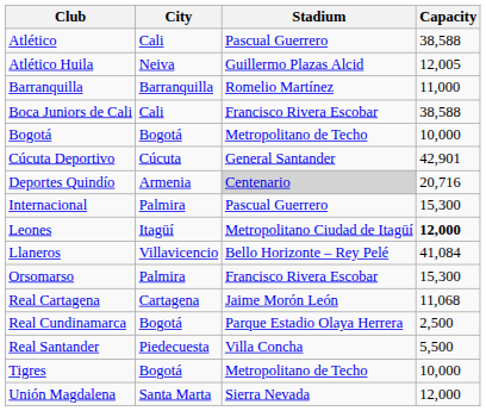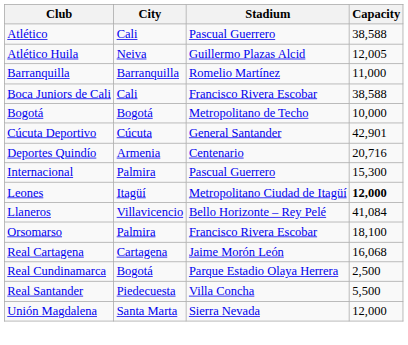 <table class="wikitable sortable">
 <tr>
 <th>Club</th>
 <th>City</th>
 <th>Stadium</th>
 <th>Capacity</th>
 </tr>
 <tr>
 <td><a href='#'>Atlético</a></td>
 <td><a href='#'>Cali</a></td>
 <td><a href='#'>Pascual Guerrero</a></td>
 <td>38,588</td>
 </tr>
 <tr>
 <td><a href='#'>Atlético Huila</a></td>
 <td><a href='#'>Neiva</a></td>
 <td><a href='#'>Guillermo Plazas Alcid</a></td>
 <td>12,005</td>
 </tr>
 <tr>
 <td><a href='#'>Barranquilla</a></td>
 <td><a href='#'>Barranquilla</a></td>
 <td><a href='#'>Romelio Martínez</a></td>
 <td>11,000</td>
 </tr>
 <tr>
 <td><a href='#'>Boca Juniors de Cali</a></td>
 <td><a href='#'>Cali</a></td>
 <td><a href='#'>Francisco Rivera Escobar</a></td>
 <td>38,588</td>
 </tr>
 <tr>
 <td><a href='#'>Bogotá</a></td>
 <td><a href='#'>Bogotá</a></td>
 <td><a href='#'>Metropolitano de Techo</a></td>
 <td>10,000</td>
 </tr>
 <tr>
 <td><a href='#'>Cúcuta Deportivo</a></td>
 <td><a href='#'>Cúcuta</a></td>
 <td><a href='#'>General Santander</a></td>
 <td>42,901</td>
 </tr>
 <tr>
 <td><a href='#'>Deportes Quindío</a></td>
 <td><a href='#'>Armenia</a></td>
-<td style="background: lightgrey;"><a href='#'>Centenario</a></td>
+<td><a href='#'>Centenario</a></td>
 <td>20,716</td>
 </tr>
 <tr>
 <td><a href='#'>Internacional</a></td>
 <td><a href='#'>Palmira</a></td>
 <td><a href='#'>Pascual Guerrero</a></td>
 <td>15,300</td>
 </tr>
 <tr>
 <td><a href='#'>Leones</a></td>
 <td><a href='#'>Itagüí</a></td>
 <td><a href='#'>Metropolitano Ciudad de Itagüí</a></td>
 <td><strong>12,000</strong></td>
 </tr>
 <tr>
 <td><a href='#'>Llaneros</a></td>
 <td><a href='#'>Villavicencio</a></td>
 <td><a href='#'>Bello Horizonte – Rey Pelé</a></td>
 <td>41,084</td>
 </tr>
 <tr>
 <td><a href='#'>Orsomarso</a></td>
 <td><a href='#'>Palmira</a></td>
 <td><a href='#'>Francisco Rivera Escobar</a></td>
-<td>15,300</td>
+<td>18,100</td>
 </tr>
 <tr>
 <td><a href='#'>Real Cartagena</a></td>
 <td><a href='#'>Cartagena</a></td>
 <td><a href='#'>Jaime Morón León</a></td>
-<td>11,068</td>
+<td>16,068</td>
 </tr>
 <tr>
 <td><a href='#'>Real Cundinamarca</a></td>
 <td><a href='#'>Bogotá</a></td>
 <td><a href='#'>Parque Estadio Olaya Herrera</a></td>
 <td>2,500</td>
 </tr>
 <tr>
 <td><a href='#'>Real Santander</a></td>
 <td><a href='#'>Piedecuesta</a></td>
 <td><a href='#'>Villa Concha</a></td>
 <td>5,500</td>
 </tr>
 <tr>
-<td><a href='#'>Tigres</a></td>
-<td><a href='#'>Bogotá</a></td>
-<td><a href='#'>Metropolitano de Techo</a></td>
-<td>10,000</td>
-</tr>
-<tr>
 <td><a href='#'>Unión Magdalena</a></td>
 <td><a href='#'>Santa Marta</a></td>
 <td><a href='#'>Sierra Nevada</a></td>
 <td>12,000</td>
 </tr>
 </table>
